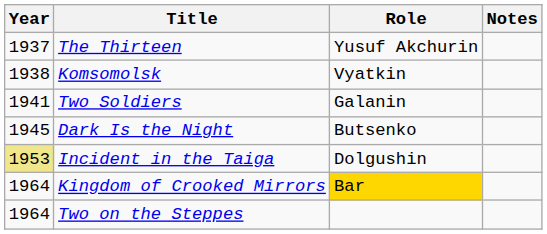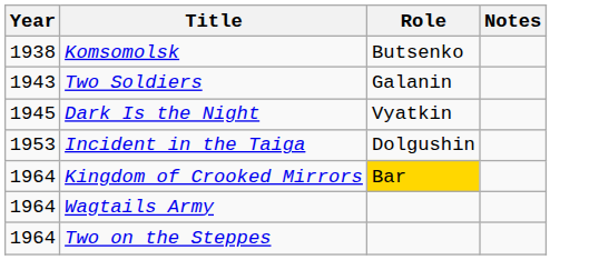 <table class="wikitable sortable">
 <tr>
 <th>Year</th>
 <th>Title</th>
 <th>Role</th>
 <th class="unsortable">Notes</th>
 </tr>
 <tr>
-<td>1937</td>
-<td><em><a href='#'>The Thirteen</a></em></td>
-<td>Yusuf Akchurin</td>
+<td>1938</td>
+<td><em><a href='#'>Komsomolsk</a></em></td>
+<td>Butsenko</td>
 <td></td>
 </tr>
 <tr>
-<td>1938</td>
-<td><em><a href='#'>Komsomolsk</a></em></td>
-<td>Vyatkin</td>
-<td></td>
-</tr>
-<tr>
-<td>1941</td>
+<td>1943</td>
 <td><em><a href='#'>Two Soldiers</a></em></td>
 <td>Galanin</td>
 <td></td>
 </tr>
 <tr>
 <td>1945</td>
 <td><em><a href='#'>Dark Is the Night</a></em></td>
-<td>Butsenko</td>
+<td>Vyatkin</td>
 <td></td>
 </tr>
 <tr>
-<td style="background: khaki;">1953</td>
+<td>1953</td>
 <td><em><a href='#'>Incident in the Taiga</a></em></td>
 <td>Dolgushin</td>
 <td></td>
 </tr>
 <tr>
 <td>1964</td>
 <td><em><a href='#'>Kingdom of Crooked Mirrors</a></em></td>
 <td style="background: gold;">Bar</td>
 <td></td>
 </tr>
 <tr>
 <td>1964</td>
+<td><em><a href='#'>Wagtails Army</a></em></td>
+<td></td>
+<td></td>
+</tr>
+<tr>
+<td>1964</td>
 <td><em><a href='#'>Two on the Steppes</a></em></td>
 <td></td>
 <td></td>
 </tr>
 </table>
